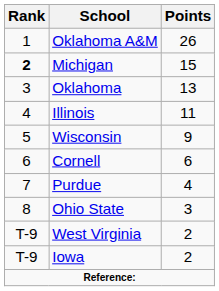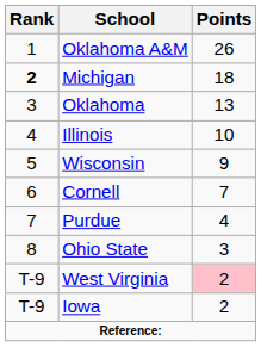 <table class="wikitable" style="text-align:center">
 <tr>
 <th>Rank</th>
 <th>School</th>
 <th>Points</th>
 </tr>
 <tr>
 <td>1</td>
 <td align=left><a href='#'>Oklahoma A&M</a></td>
 <td>26</td>
 </tr>
 <tr>
 <td><strong>2</strong></td>
 <td align=left><a href='#'>Michigan</a></td>
-<td>15</td>
+<td>18</td>
 </tr>
 <tr>
 <td>3</td>
 <td align=left><a href='#'>Oklahoma</a></td>
 <td>13</td>
 </tr>
 <tr>
 <td>4</td>
 <td align=left><a href='#'>Illinois</a></td>
-<td>11</td>
+<td>10</td>
 </tr>
 <tr>
 <td>5</td>
 <td align=left><a href='#'>Wisconsin</a></td>
 <td>9</td>
 </tr>
 <tr>
 <td>6</td>
 <td align=left><a href='#'>Cornell</a></td>
-<td>6</td>
+<td>7</td>
 </tr>
 <tr>
 <td>7</td>
 <td align=left><a href='#'>Purdue</a></td>
 <td>4</td>
 </tr>
 <tr>
 <td>8</td>
 <td align=left><a href='#'>Ohio State</a></td>
 <td>3</td>
 </tr>
 <tr>
 <td>T-9</td>
 <td align=left><a href='#'>West Virginia</a></td>
-<td>2</td>
+<td style="background: pink;">2</td>
 </tr>
 <tr>
 <td>T-9</td>
 <td align=left><a href='#'>Iowa</a></td>
 <td>2</td>
 </tr>
 <tr>
 <td colspan="3"  style="font-size:8pt; text-align:center;"><strong>Reference:</strong></td>
 </tr>
 </table>
